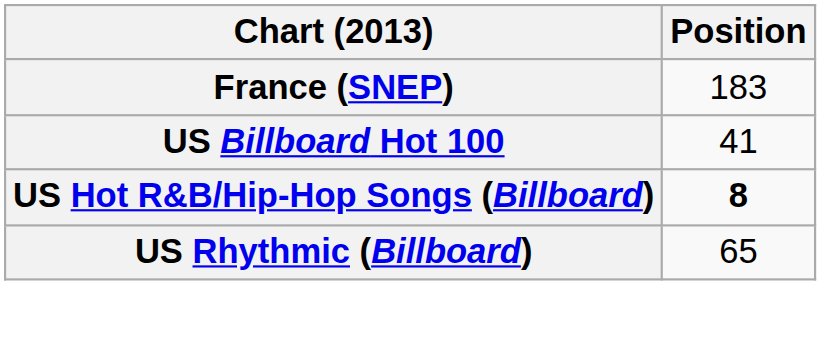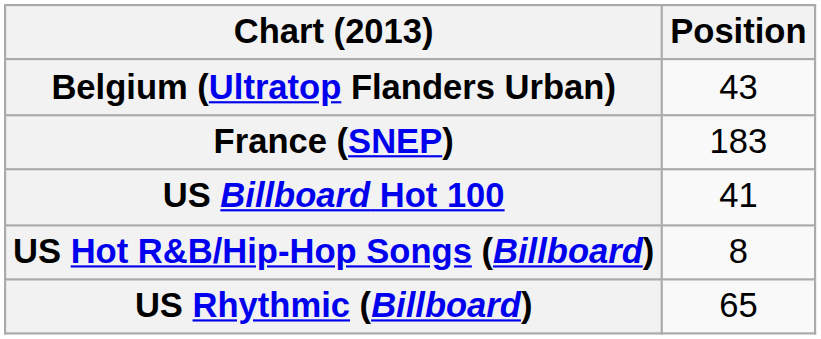 <table class="wikitable sortable plainrowheaders" style="text-align:center;">
 <tr>
 <th scope="col">Chart (2013)</th>
 <th scope="col">Position</th>
+</tr>
+<tr>
+<th scope=row>Belgium (<a href='#'>Ultratop</a> Flanders Urban)</th>
+<td>43</td>
 </tr>
 <tr>
 <th scope=row>France (<a href='#'>SNEP</a>)</th>
 <td>183</td>
 </tr>
 <tr>
 <th scope=row>US <a href='#'><em>Billboard</em> Hot 100</a></th>
 <td>41</td>
 </tr>
 <tr>
 <th scope=row>US <a href='#'>Hot R&B/Hip-Hop Songs</a> (<em><a href='#'>Billboard</a></em>)</th>
-<td><strong>8</strong></td>
+<td>8</td>
 </tr>
 <tr>
 <th scope=row>US <a href='#'>Rhythmic</a> (<em><a href='#'>Billboard</a></em>)</th>
 <td>65</td>
 </tr>
 </table>
